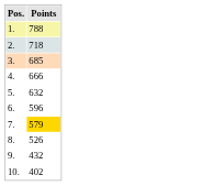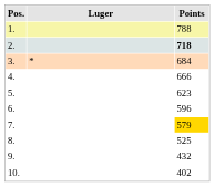 <table cellspacing="1" cellpadding="3" style="border:1px solid #aaa; font-size:90%;">
 <tr style="background:#e4e4e4;">
 <th style="width:10px;">Pos.</th>
+<th style="width:215px;">Luger</th>
 <th style="width:45px;">Points</th>
 </tr>
 <tr style="background:#f7f6a8;">
 <td>1.</td>
+<td align="left"><strong></strong></td>
 <td>788</td>
 </tr>
 <tr style="background:#dce5e5;">
 <td>2.</td>
-<td>718</td>
+<td align="left"></td>
+<td><strong>718</strong></td>
 </tr>
 <tr style="background:#ffdab9;">
 <td>3.</td>
-<td>685</td>
+<td align="left">*</td>
+<td>684</td>
 </tr>
 <tr>
 <td>4.</td>
+<td align="left"></td>
 <td>666</td>
 </tr>
 <tr>
 <td>5.</td>
-<td>632</td>
+<td align="left"></td>
+<td>623</td>
 </tr>
 <tr>
 <td>6.</td>
+<td align="left"></td>
 <td>596</td>
 </tr>
 <tr>
 <td>7.</td>
+<td align="left"></td>
 <td style="background: gold;">579</td>
 </tr>
 <tr>
 <td>8.</td>
-<td>526</td>
+<td align="left"></td>
+<td>525</td>
 </tr>
 <tr>
 <td>9.</td>
+<td align="left"></td>
 <td>432</td>
 </tr>
 <tr>
 <td>10.</td>
+<td align="left"></td>
 <td>402</td>
 </tr>
 </table>
